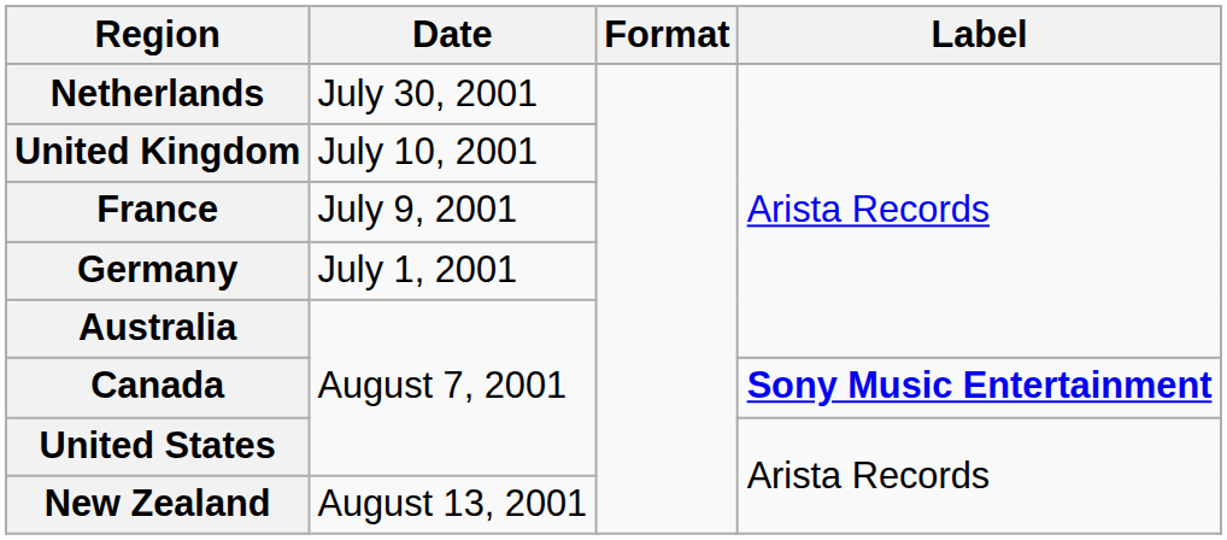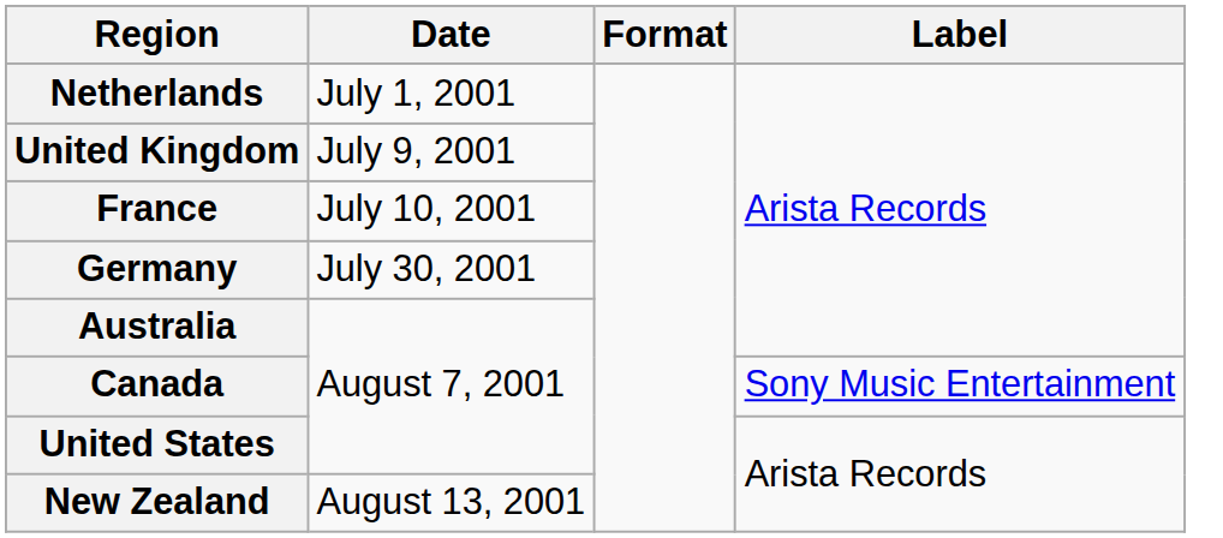 <table class="wikitable plainrowheaders">
 <tr>
 <th scope="col">Region</th>
 <th scope="col">Date</th>
 <th scope="col">Format</th>
 <th scope="col">Label</th>
 </tr>
 <tr>
 <th scope="row">Netherlands</th>
-<td>July 30, 2001</td>
+<td>July 1, 2001</td>
 <td rowspan="8"></td>
 <td rowspan="5"><a href='#'>Arista Records</a></td>
 </tr>
 <tr>
 <th scope="row">United Kingdom</th>
+<td>July 9, 2001</td>
+</tr>
+<tr>
+<th scope="row">France</th>
 <td>July 10, 2001</td>
 </tr>
 <tr>
-<th scope="row">France</th>
-<td>July 9, 2001</td>
-</tr>
-<tr>
 <th scope="row">Germany</th>
-<td>July 1, 2001</td>
+<td>July 30, 2001</td>
 </tr>
 <tr>
 <th scope="row">Australia</th>
 <td rowspan="3">August 7, 2001</td>
 </tr>
 <tr>
 <th scope="row">Canada</th>
-<td><strong><a href='#'>Sony Music Entertainment</a></strong></td>
+<td><a href='#'>Sony Music Entertainment</a></td>
 </tr>
 <tr>
 <th scope="row">United States</th>
 <td rowspan="2">Arista Records</td>
 </tr>
 <tr>
 <th scope="row">New Zealand</th>
 <td>August 13, 2001</td>
 </tr>
 </table>
